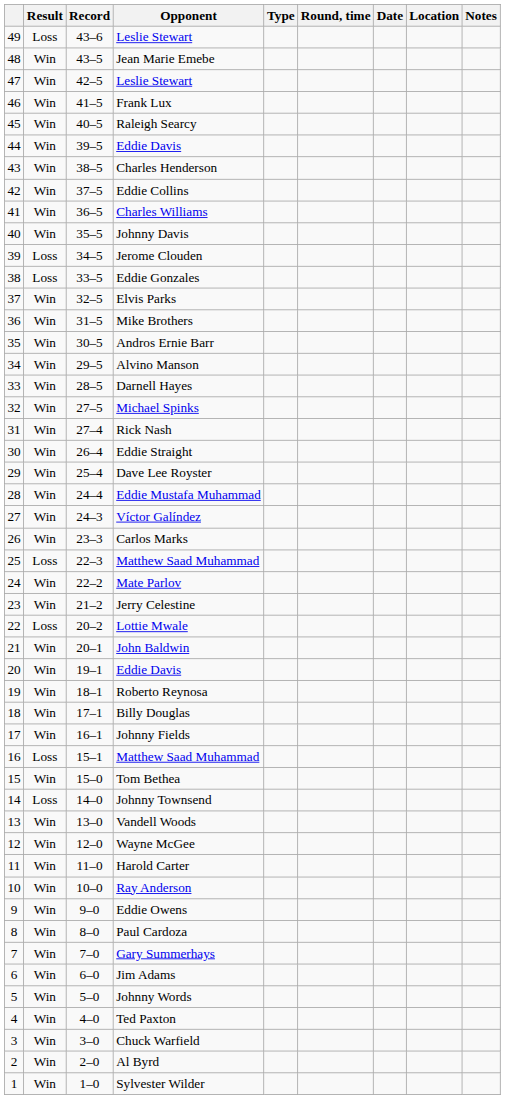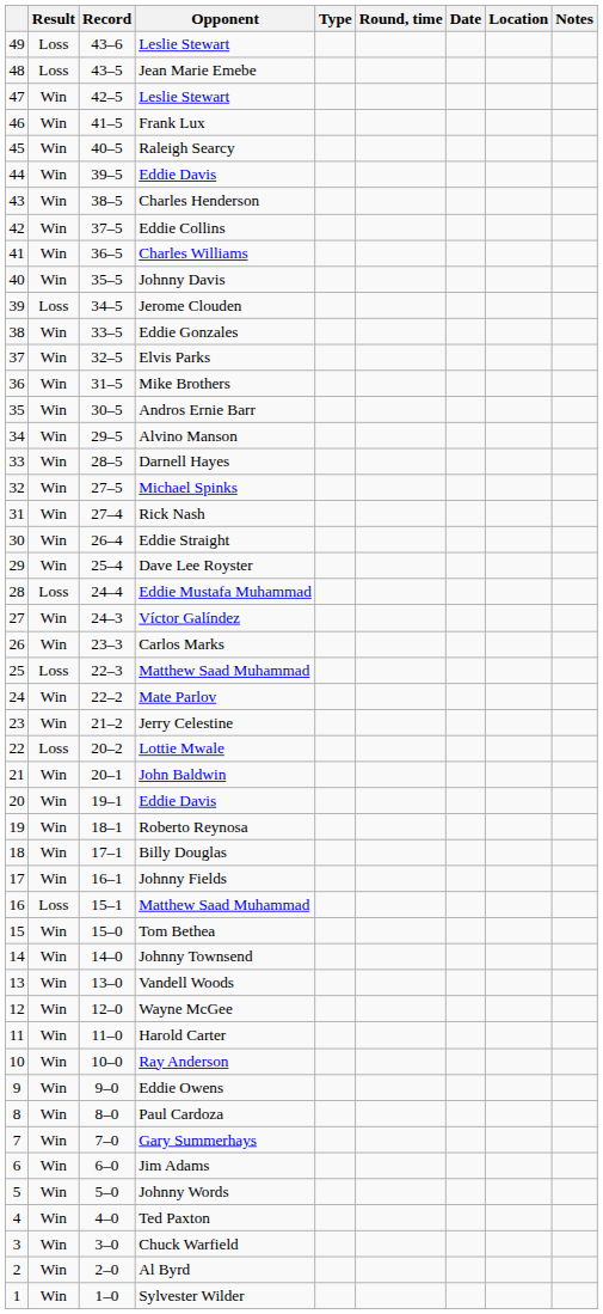 <table class="wikitable" style="text-align:center; font-size:95%">
 <tr>
 <th></th>
 <th>Result</th>
 <th>Record</th>
 <th>Opponent</th>
 <th>Type</th>
 <th>Round, time</th>
 <th>Date</th>
 <th>Location</th>
 <th>Notes</th>
 </tr>
 <tr>
 <td>49</td>
 <td>Loss</td>
 <td>43–6</td>
 <td align=left> <a href='#'>Leslie Stewart</a></td>
 <td></td>
 <td></td>
 <td></td>
 <td align=left> </td>
 <td align=left></td>
 </tr>
 <tr>
 <td>48</td>
-<td>Win</td>
+<td>Loss</td>
 <td>43–5</td>
 <td align=left> Jean Marie Emebe</td>
 <td></td>
 <td></td>
 <td></td>
 <td align=left> </td>
 <td align=left></td>
 </tr>
 <tr>
 <td>47</td>
 <td>Win</td>
 <td>42–5</td>
 <td align=left> <a href='#'>Leslie Stewart</a></td>
 <td></td>
 <td></td>
 <td></td>
 <td align=left> </td>
 <td align=left></td>
 </tr>
 <tr>
 <td>46</td>
 <td>Win</td>
 <td>41–5</td>
 <td align=left> Frank Lux</td>
 <td></td>
 <td></td>
 <td></td>
 <td align=left> </td>
 <td align=left></td>
 </tr>
 <tr>
 <td>45</td>
 <td>Win</td>
 <td>40–5</td>
 <td align=left> Raleigh Searcy</td>
 <td></td>
 <td></td>
 <td></td>
 <td align=left> </td>
 <td align=left></td>
 </tr>
 <tr>
 <td>44</td>
 <td>Win</td>
 <td>39–5</td>
 <td align=left> <a href='#'>Eddie Davis</a></td>
 <td></td>
 <td></td>
 <td></td>
 <td align=left> </td>
 <td align=left></td>
 </tr>
 <tr>
 <td>43</td>
 <td>Win</td>
 <td>38–5</td>
 <td align=left> Charles Henderson</td>
 <td></td>
 <td></td>
 <td></td>
 <td align=left> </td>
 <td align=left></td>
 </tr>
 <tr>
 <td>42</td>
 <td>Win</td>
 <td>37–5</td>
 <td align=left> Eddie Collins</td>
 <td></td>
 <td></td>
 <td></td>
 <td align=left> </td>
 <td align=left></td>
 </tr>
 <tr>
 <td>41</td>
 <td>Win</td>
 <td>36–5</td>
 <td align=left> <a href='#'>Charles Williams</a></td>
 <td></td>
 <td></td>
 <td></td>
 <td align=left> </td>
 <td align=left></td>
 </tr>
 <tr>
 <td>40</td>
 <td>Win</td>
 <td>35–5</td>
 <td align=left> Johnny Davis</td>
 <td></td>
 <td></td>
 <td></td>
 <td align=left> </td>
 <td align=left></td>
 </tr>
 <tr>
 <td>39</td>
 <td>Loss</td>
 <td>34–5</td>
 <td align=left> Jerome Clouden</td>
 <td></td>
 <td></td>
 <td></td>
 <td align=left> </td>
 <td align=left></td>
 </tr>
 <tr>
 <td>38</td>
-<td>Loss</td>
+<td>Win</td>
 <td>33–5</td>
 <td align=left> Eddie Gonzales</td>
 <td></td>
 <td></td>
 <td></td>
 <td align=left> </td>
 <td align=left></td>
 </tr>
 <tr>
 <td>37</td>
 <td>Win</td>
 <td>32–5</td>
 <td align=left> Elvis Parks</td>
 <td></td>
 <td></td>
 <td></td>
 <td align=left> </td>
 <td align=left></td>
 </tr>
 <tr>
 <td>36</td>
 <td>Win</td>
 <td>31–5</td>
 <td align=left> Mike Brothers</td>
 <td></td>
 <td></td>
 <td></td>
 <td align=left> </td>
 <td align=left></td>
 </tr>
 <tr>
 <td>35</td>
 <td>Win</td>
 <td>30–5</td>
 <td align=left> Andros Ernie Barr</td>
 <td></td>
 <td></td>
 <td></td>
 <td align=left> </td>
 <td align=left></td>
 </tr>
 <tr>
 <td>34</td>
 <td>Win</td>
 <td>29–5</td>
 <td align=left> Alvino Manson</td>
 <td></td>
 <td></td>
 <td></td>
 <td align=left> </td>
 <td align=left></td>
 </tr>
 <tr>
 <td>33</td>
 <td>Win</td>
 <td>28–5</td>
 <td align=left> Darnell Hayes</td>
 <td></td>
 <td></td>
 <td></td>
 <td align=left> </td>
 <td align=left></td>
 </tr>
 <tr>
 <td>32</td>
 <td>Win</td>
 <td>27–5</td>
 <td align=left> <a href='#'>Michael Spinks</a></td>
 <td></td>
 <td></td>
 <td></td>
 <td align=left> </td>
 <td align=left></td>
 </tr>
 <tr>
 <td>31</td>
 <td>Win</td>
 <td>27–4</td>
 <td align=left> Rick Nash</td>
 <td></td>
 <td></td>
 <td></td>
 <td align=left> </td>
 <td align=left></td>
 </tr>
 <tr>
 <td>30</td>
 <td>Win</td>
 <td>26–4</td>
 <td align=left> Eddie Straight</td>
 <td></td>
 <td></td>
 <td></td>
 <td align=left> </td>
 <td align=left></td>
 </tr>
 <tr>
 <td>29</td>
 <td>Win</td>
 <td>25–4</td>
 <td align=left> Dave Lee Royster</td>
 <td></td>
 <td></td>
 <td></td>
 <td align=left> </td>
 <td align=left></td>
 </tr>
 <tr>
 <td>28</td>
-<td>Win</td>
+<td>Loss</td>
 <td>24–4</td>
 <td align=left> <a href='#'>Eddie Mustafa Muhammad</a></td>
 <td></td>
 <td></td>
 <td></td>
 <td align=left> </td>
 <td align=left></td>
 </tr>
 <tr>
 <td>27</td>
 <td>Win</td>
 <td>24–3</td>
 <td align=left> <a href='#'>Víctor Galíndez</a></td>
 <td></td>
 <td></td>
 <td></td>
 <td align=left> </td>
 <td align=left></td>
 </tr>
 <tr>
 <td>26</td>
 <td>Win</td>
 <td>23–3</td>
 <td align=left> Carlos Marks</td>
 <td></td>
 <td></td>
 <td></td>
 <td align=left> </td>
 <td align=left></td>
 </tr>
 <tr>
 <td>25</td>
 <td>Loss</td>
 <td>22–3</td>
 <td align=left> <a href='#'>Matthew Saad Muhammad</a></td>
 <td></td>
 <td></td>
 <td></td>
 <td align=left> </td>
 <td align=left></td>
 </tr>
 <tr>
 <td>24</td>
 <td>Win</td>
 <td>22–2</td>
 <td align=left> <a href='#'>Mate Parlov</a></td>
 <td></td>
 <td></td>
 <td></td>
 <td align=left> </td>
 <td align=left></td>
 </tr>
 <tr>
 <td>23</td>
 <td>Win</td>
 <td>21–2</td>
 <td align=left> Jerry Celestine</td>
 <td></td>
 <td></td>
 <td></td>
 <td align=left> </td>
 <td align=left></td>
 </tr>
 <tr>
 <td>22</td>
 <td>Loss</td>
 <td>20–2</td>
 <td align=left> <a href='#'>Lottie Mwale</a></td>
 <td></td>
 <td></td>
 <td></td>
 <td align=left> </td>
 <td align=left></td>
 </tr>
 <tr>
 <td>21</td>
 <td>Win</td>
 <td>20–1</td>
 <td align=left> <a href='#'>John Baldwin</a></td>
 <td></td>
 <td></td>
 <td></td>
 <td align=left> </td>
 <td align=left></td>
 </tr>
 <tr>
 <td>20</td>
 <td>Win</td>
 <td>19–1</td>
 <td align=left> <a href='#'>Eddie Davis</a></td>
 <td></td>
 <td></td>
 <td></td>
 <td align=left> </td>
 <td align=left></td>
 </tr>
 <tr>
 <td>19</td>
 <td>Win</td>
 <td>18–1</td>
 <td align=left> Roberto Reynosa</td>
 <td></td>
 <td></td>
 <td></td>
 <td align=left> </td>
 <td align=left></td>
 </tr>
 <tr>
 <td>18</td>
 <td>Win</td>
 <td>17–1</td>
 <td align=left> Billy Douglas</td>
 <td></td>
 <td></td>
 <td></td>
 <td align=left> </td>
 <td align=left></td>
 </tr>
 <tr>
 <td>17</td>
 <td>Win</td>
 <td>16–1</td>
 <td align=left> Johnny Fields</td>
 <td></td>
 <td></td>
 <td></td>
 <td align=left> </td>
 <td align=left></td>
 </tr>
 <tr>
 <td>16</td>
 <td>Loss</td>
 <td>15–1</td>
 <td align=left> <a href='#'>Matthew Saad Muhammad</a></td>
 <td></td>
 <td></td>
 <td></td>
 <td align=left> </td>
 <td align=left></td>
 </tr>
 <tr>
 <td>15</td>
 <td>Win</td>
 <td>15–0</td>
 <td align=left> Tom Bethea</td>
 <td></td>
 <td></td>
 <td></td>
 <td align=left> </td>
 <td align=left></td>
 </tr>
 <tr>
 <td>14</td>
-<td>Loss</td>
+<td>Win</td>
 <td>14–0</td>
 <td align=left> Johnny Townsend</td>
 <td></td>
 <td></td>
 <td></td>
 <td align=left> </td>
 <td align=left></td>
 </tr>
 <tr>
 <td>13</td>
 <td>Win</td>
 <td>13–0</td>
 <td align=left> Vandell Woods</td>
 <td></td>
 <td></td>
 <td></td>
 <td align=left> </td>
 <td align=left></td>
 </tr>
 <tr>
 <td>12</td>
 <td>Win</td>
 <td>12–0</td>
 <td align=left> Wayne McGee</td>
 <td></td>
 <td></td>
 <td></td>
 <td align=left> </td>
 <td align=left></td>
 </tr>
 <tr>
 <td>11</td>
 <td>Win</td>
 <td>11–0</td>
 <td align=left> Harold Carter</td>
 <td></td>
 <td></td>
 <td></td>
 <td align=left> </td>
 <td align=left></td>
 </tr>
 <tr>
 <td>10</td>
 <td>Win</td>
 <td>10–0</td>
 <td align=left> <a href='#'>Ray Anderson</a></td>
 <td></td>
 <td></td>
 <td></td>
 <td align=left> </td>
 <td align=left></td>
 </tr>
 <tr>
 <td>9</td>
 <td>Win</td>
 <td>9–0</td>
 <td align=left> Eddie Owens</td>
 <td></td>
 <td></td>
 <td></td>
 <td align=left> </td>
 <td align=left></td>
 </tr>
 <tr>
 <td>8</td>
 <td>Win</td>
 <td>8–0</td>
 <td align=left> Paul Cardoza</td>
 <td></td>
 <td></td>
 <td></td>
 <td align=left> </td>
 <td align=left></td>
 </tr>
 <tr>
 <td>7</td>
 <td>Win</td>
 <td>7–0</td>
 <td align=left> <a href='#'>Gary Summerhays</a></td>
 <td></td>
 <td></td>
 <td></td>
 <td align=left> </td>
 <td align=left></td>
 </tr>
 <tr>
 <td>6</td>
 <td>Win</td>
 <td>6–0</td>
 <td align=left> Jim Adams</td>
 <td></td>
 <td></td>
 <td></td>
 <td align=left> </td>
 <td align=left></td>
 </tr>
 <tr>
 <td>5</td>
 <td>Win</td>
 <td>5–0</td>
 <td align=left> Johnny Words</td>
 <td></td>
 <td></td>
 <td></td>
 <td align=left> </td>
 <td align=left></td>
 </tr>
 <tr>
 <td>4</td>
 <td>Win</td>
 <td>4–0</td>
 <td align=left> Ted Paxton</td>
 <td></td>
 <td></td>
 <td></td>
 <td align=left> </td>
 <td align=left></td>
 </tr>
 <tr>
 <td>3</td>
 <td>Win</td>
 <td>3–0</td>
 <td align=left> Chuck Warfield</td>
 <td></td>
 <td></td>
 <td></td>
 <td align=left> </td>
 <td align=left></td>
 </tr>
 <tr>
 <td>2</td>
 <td>Win</td>
 <td>2–0</td>
 <td align=left> Al Byrd</td>
 <td></td>
 <td></td>
 <td></td>
 <td align=left> </td>
 <td align=left></td>
 </tr>
 <tr>
 <td>1</td>
 <td>Win</td>
 <td>1–0</td>
 <td align=left> Sylvester Wilder</td>
 <td></td>
 <td></td>
 <td></td>
 <td align=left> </td>
 <td align=left></td>
 </tr>
 </table>
